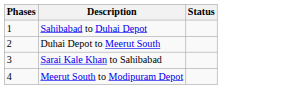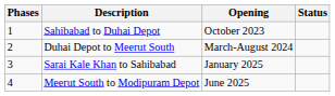 <table class="wikitable">
 <tr>
 <th>Phases</th>
 <th>Description</th>
+<th>Opening</th>
 <th>Status</th>
 </tr>
 <tr>
 <td>1</td>
 <td><a href='#'>Sahibabad</a> to <a href='#'>Duhai Depot</a></td>
+<td>October 2023</td>
 <td></td>
 </tr>
 <tr>
 <td>2</td>
 <td>Duhai Depot to <a href='#'>Meerut South</a></td>
+<td>March-August 2024</td>
 <td></td>
 </tr>
 <tr>
 <td>3</td>
 <td><a href='#'>Sarai Kale Khan</a> to Sahibabad</td>
+<td>January 2025</td>
 <td></td>
 </tr>
 <tr>
 <td>4</td>
 <td><a href='#'>Meerut South</a> to <a href='#'>Modipuram Depot</a></td>
+<td>June 2025</td>
 <td></td>
 </tr>
 </table>
